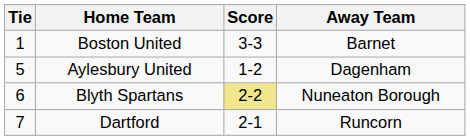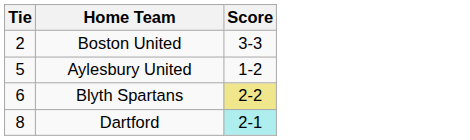 <table class="wikitable" style="text-align:center;">
 <tr>
 <th width=20>Tie</th>
 <th width=175>Home Team</th>
 <th width=20>Score</th>
-<th width=175>Away Team</th>
 </tr>
 <tr>
-<td>1</td>
+<td>2</td>
 <td>Boston United</td>
 <td>3-3</td>
-<td>Barnet</td>
 </tr>
 <tr>
 <td>5</td>
 <td>Aylesbury United</td>
 <td>1-2</td>
-<td>Dagenham</td>
 </tr>
 <tr>
 <td>6</td>
 <td>Blyth Spartans</td>
 <td style="background: khaki;">2-2</td>
-<td>Nuneaton Borough</td>
 </tr>
 <tr>
-<td>7</td>
+<td>8</td>
 <td>Dartford</td>
-<td>2-1</td>
-<td>Runcorn</td>
+<td style="background: paleturquoise;">2-1</td>
 </tr>
 </table>
